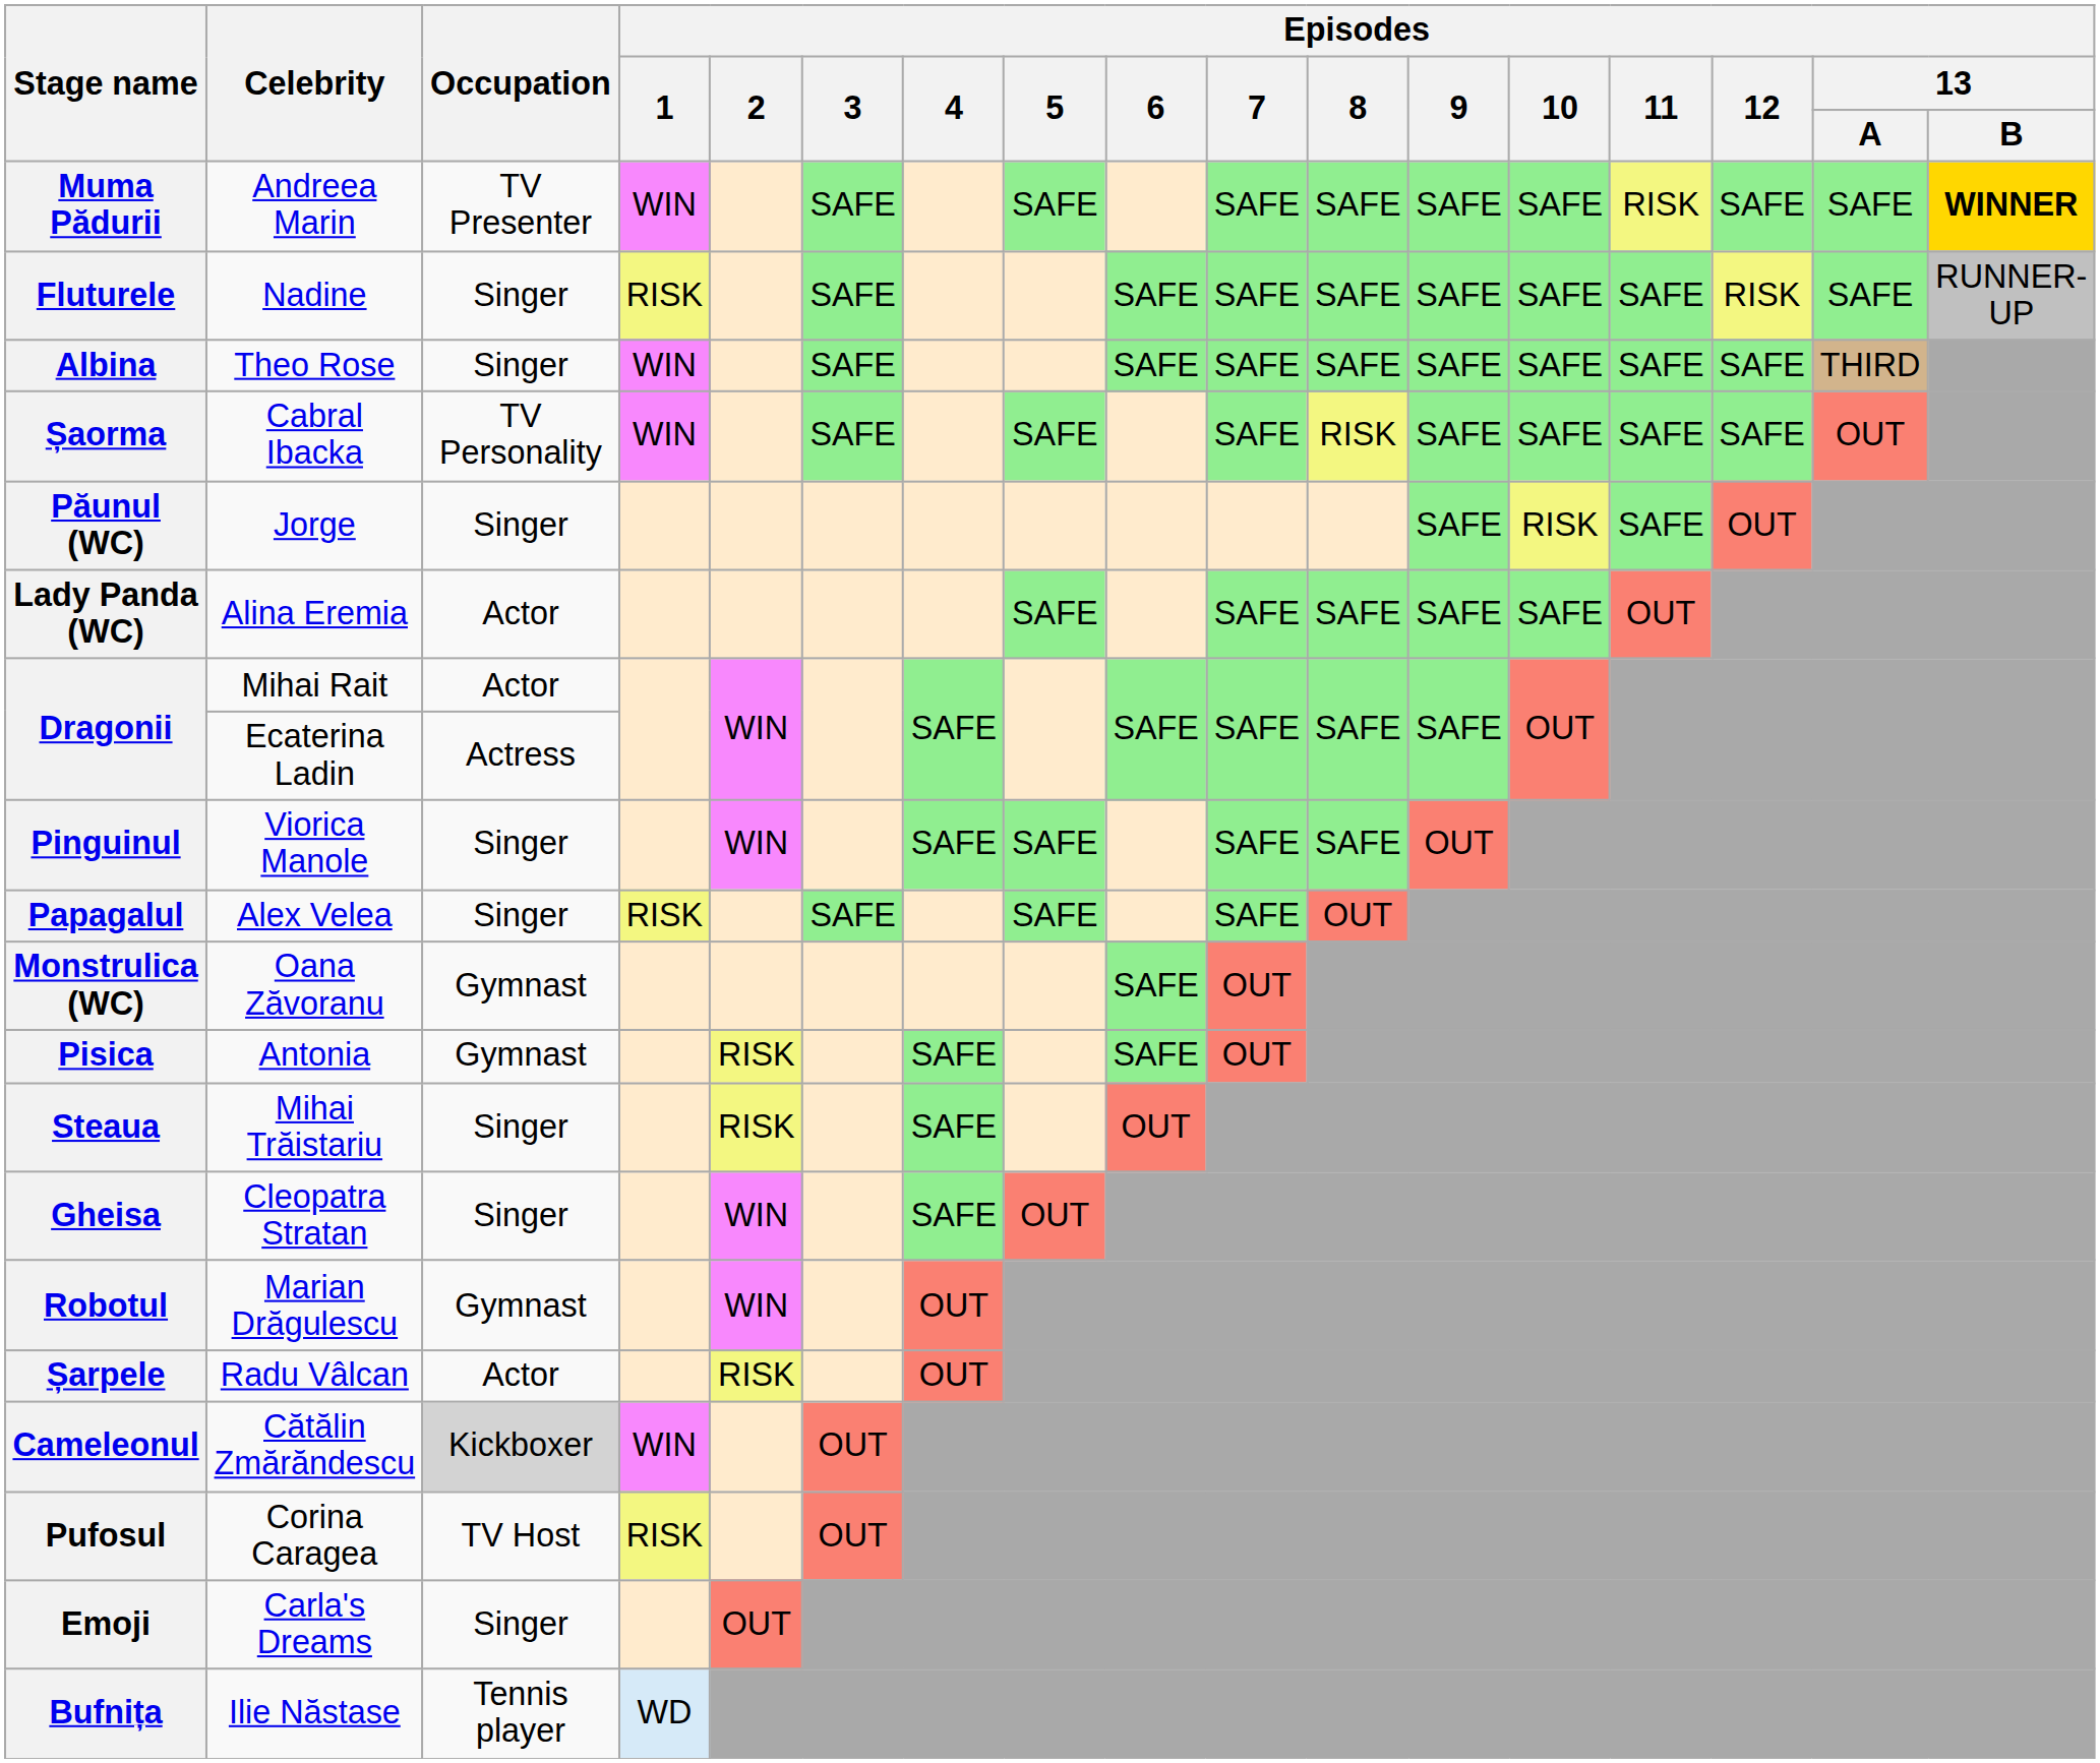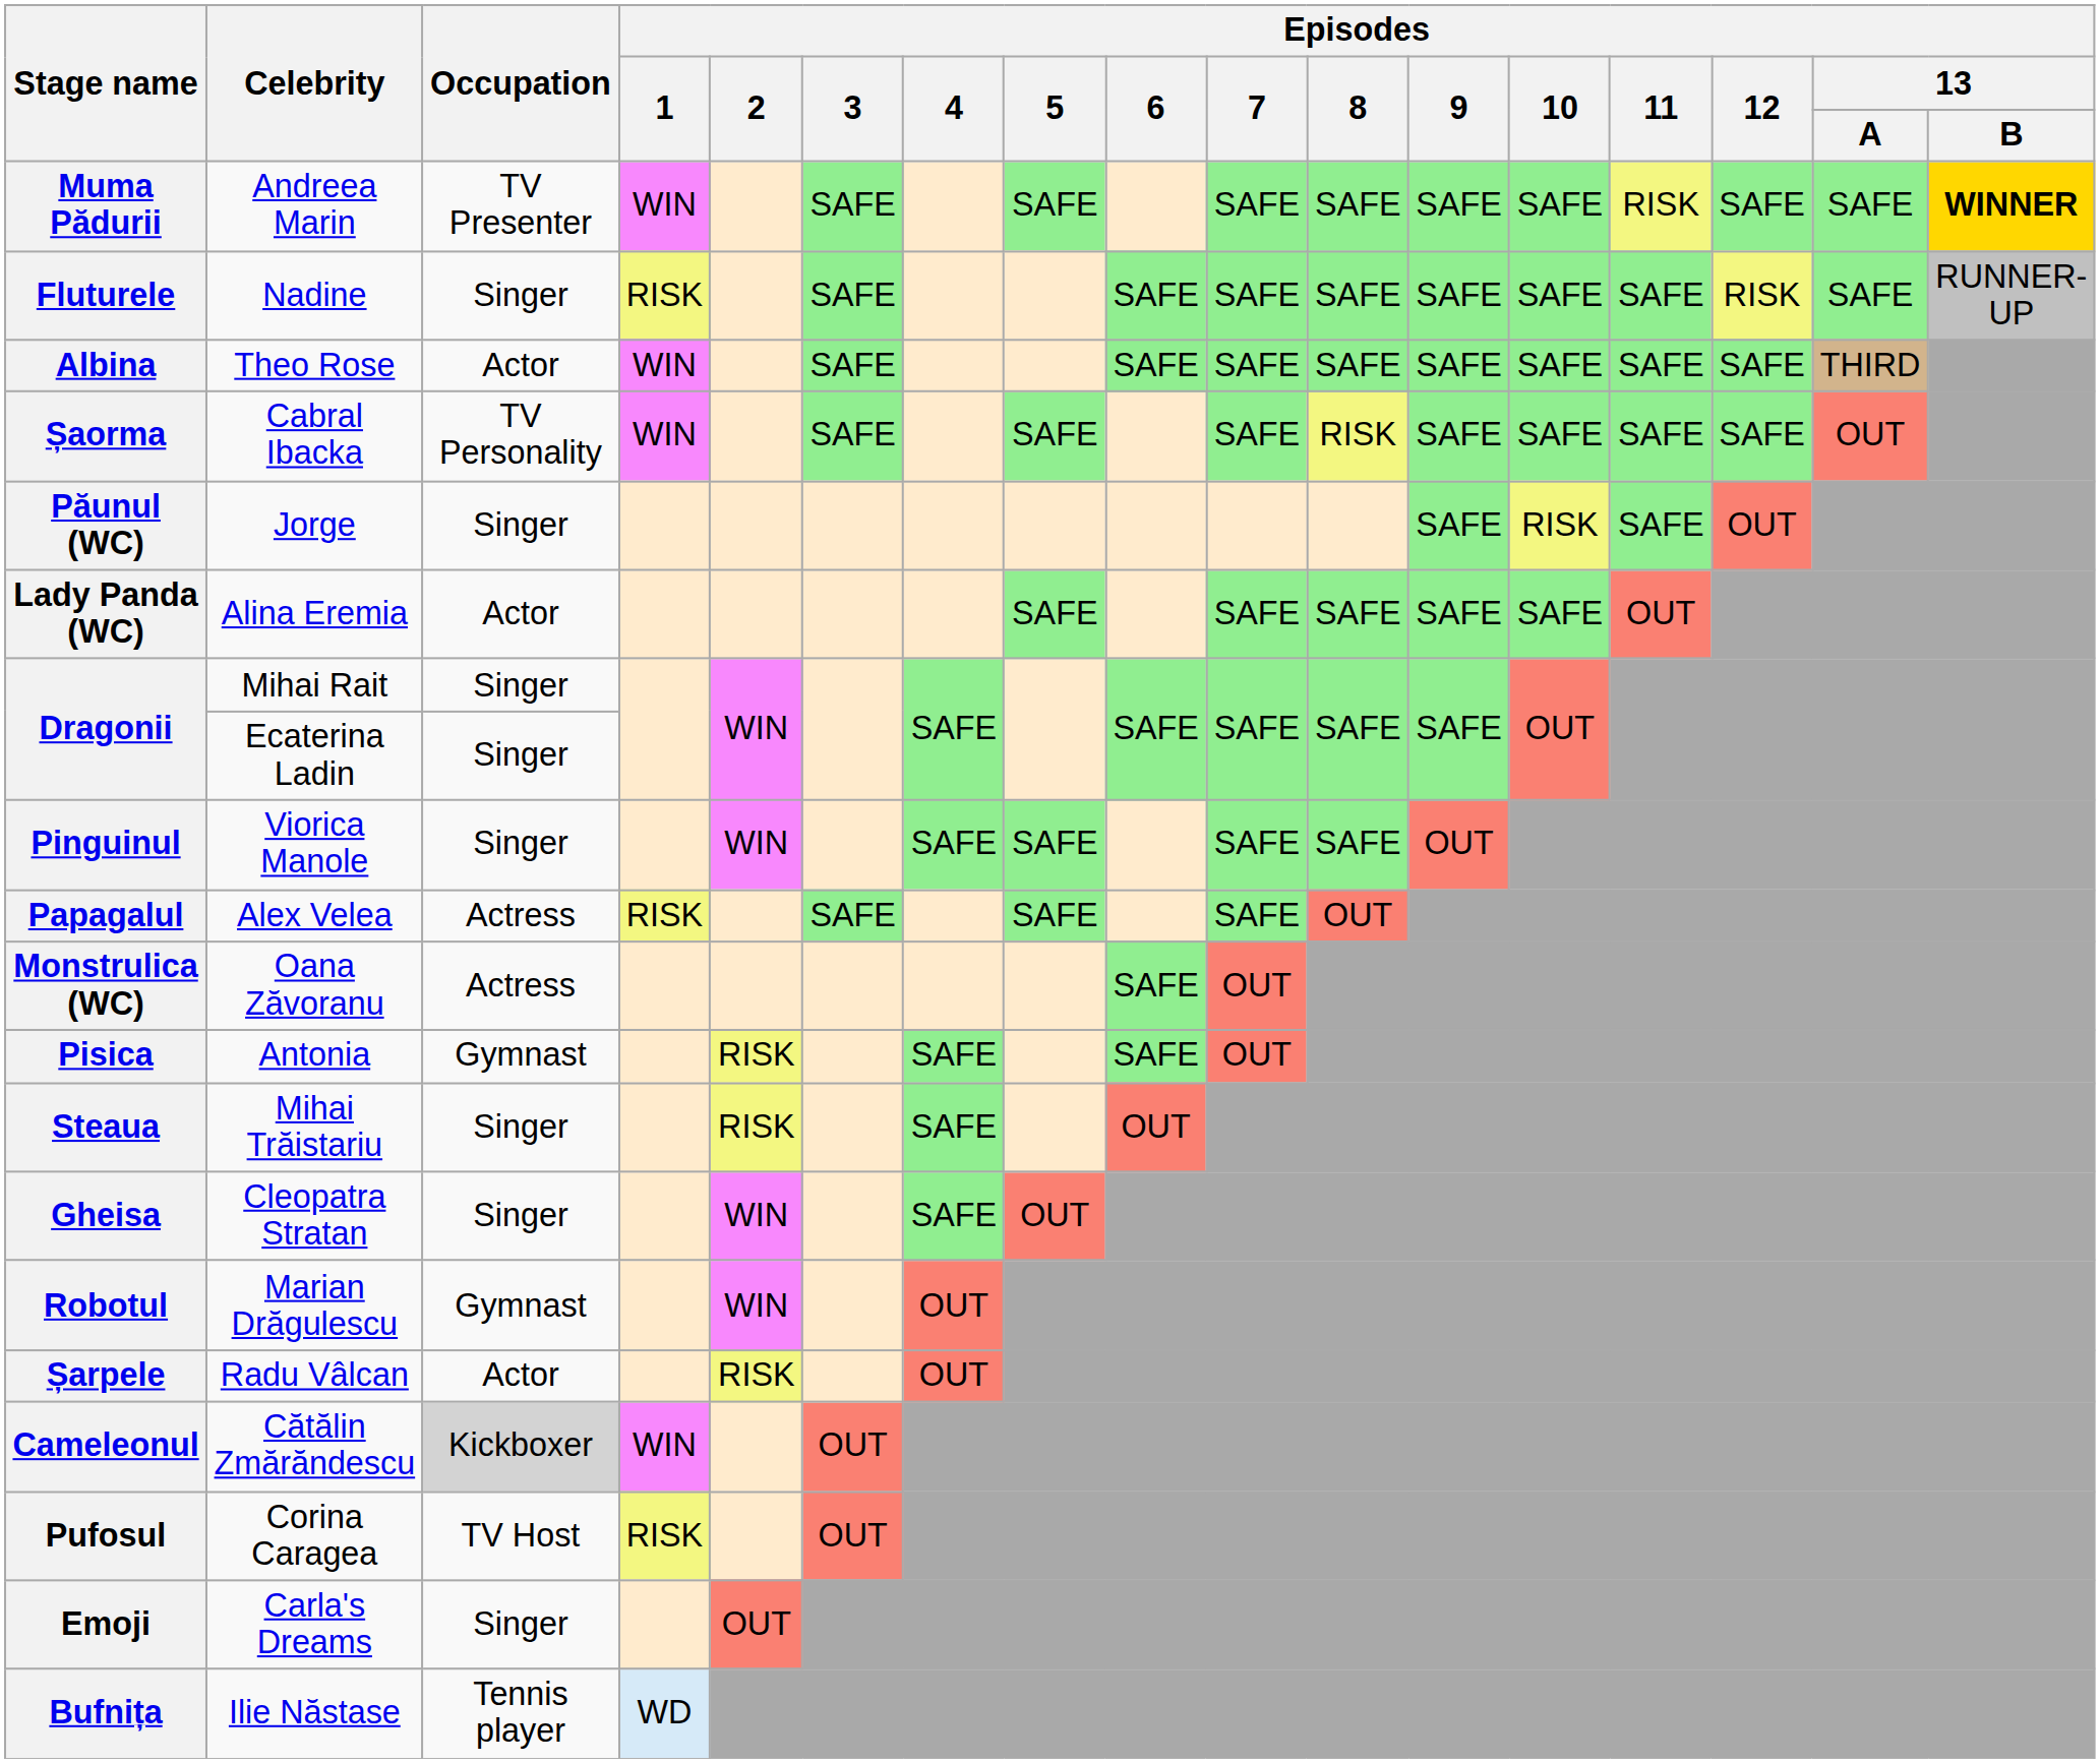 <table class="wikitable" style="text-align:center; ">
 <tr>
 <th rowspan=3>Stage name</th>
 <th rowspan=3>Celebrity</th>
 <th rowspan=3>Occupation</th>
 <th colspan="14">Episodes</th>
 </tr>
 <tr>
 <th rowspan="2">1</th>
 <th rowspan="2">2</th>
 <th rowspan="2">3</th>
 <th rowspan="2">4</th>
 <th rowspan="2">5</th>
 <th rowspan="2">6</th>
 <th rowspan="2">7</th>
 <th rowspan="2">8</th>
 <th rowspan="2">9</th>
 <th rowspan="2">10</th>
 <th rowspan="2">11</th>
 <th rowspan="2">12</th>
 <th colspan="3">13</th>
 </tr>
 <tr>
 <th>A</th>
 <th>B</th>
 </tr>
 <tr>
 <th><a href='#'>Muma Pădurii</a></th>
 <td><a href='#'>Andreea Marin</a></td>
 <td>TV Presenter</td>
 <td bgcolor=#F888FD>WIN</td>
 <td bgcolor="#FFEBCD"></td>
 <td bgcolor=lightgreen>SAFE</td>
 <td bgcolor="#FFEBCD"></td>
 <td bgcolor=lightgreen>SAFE</td>
 <td bgcolor="#FFEBCD"></td>
 <td bgcolor=lightgreen>SAFE</td>
 <td bgcolor=lightgreen>SAFE</td>
 <td bgcolor=lightgreen>SAFE</td>
 <td bgcolor=lightgreen>SAFE</td>
 <td bgcolor="#F3F781">RISK</td>
 <td bgcolor=lightgreen>SAFE</td>
 <td bgcolor=lightgreen>SAFE</td>
 <td bgcolor=gold><strong>WINNER</strong></td>
 </tr>
 <tr>
 <th><a href='#'>Fluturele</a></th>
 <td><a href='#'>Nadine</a></td>
 <td>Singer</td>
 <td bgcolor="#F3F781">RISK</td>
 <td bgcolor="#FFEBCD"></td>
 <td bgcolor=lightgreen>SAFE</td>
 <td bgcolor="#FFEBCD"></td>
 <td bgcolor="#FFEBCD"></td>
 <td bgcolor=lightgreen>SAFE</td>
 <td bgcolor=lightgreen>SAFE</td>
 <td bgcolor=lightgreen>SAFE</td>
 <td bgcolor=lightgreen>SAFE</td>
 <td bgcolor=lightgreen>SAFE</td>
 <td bgcolor=lightgreen>SAFE</td>
 <td bgcolor="#F3F781">RISK</td>
 <td bgcolor=lightgreen>SAFE</td>
 <td bgcolor=silver>RUNNER-UP</td>
 </tr>
 <tr>
 <th><a href='#'>Albina</a></th>
 <td><a href='#'>Theo Rose</a></td>
-<td>Singer</td>
+<td>Actor</td>
 <td bgcolor=#F888FD>WIN</td>
 <td bgcolor="#FFEBCD"></td>
 <td bgcolor=lightgreen>SAFE</td>
 <td bgcolor="#FFEBCD"></td>
 <td bgcolor="#FFEBCD"></td>
 <td bgcolor=lightgreen>SAFE</td>
 <td bgcolor=lightgreen>SAFE</td>
 <td bgcolor=lightgreen>SAFE</td>
 <td bgcolor=lightgreen>SAFE</td>
 <td bgcolor=lightgreen>SAFE</td>
 <td bgcolor=lightgreen>SAFE</td>
 <td bgcolor=lightgreen>SAFE</td>
 <td bgcolor=tan>THIRD</td>
 <td bgcolor=darkgrey colspan="1"></td>
 </tr>
 <tr>
 <th><a href='#'>Șaorma</a></th>
 <td><a href='#'>Cabral Ibacka</a></td>
 <td>TV Personality</td>
 <td bgcolor=#F888FD>WIN</td>
 <td bgcolor="#FFEBCD"></td>
 <td bgcolor=lightgreen>SAFE</td>
 <td bgcolor="#FFEBCD"></td>
 <td bgcolor=lightgreen>SAFE</td>
 <td bgcolor="#FFEBCD"></td>
 <td bgcolor=lightgreen>SAFE</td>
 <td bgcolor="#F3F781">RISK</td>
 <td bgcolor=lightgreen>SAFE</td>
 <td bgcolor=lightgreen>SAFE</td>
 <td bgcolor=lightgreen>SAFE</td>
 <td bgcolor=lightgreen>SAFE</td>
 <td bgcolor=salmon>OUT</td>
 <td bgcolor=darkgrey colspan="1"></td>
 </tr>
 <tr>
 <th><a href='#'>Păunul</a> (WC)</th>
 <td><a href='#'>Jorge</a></td>
 <td>Singer</td>
 <td bgcolor="#FFEBCD"></td>
 <td bgcolor="#FFEBCD"></td>
 <td bgcolor="#FFEBCD"></td>
 <td bgcolor="#FFEBCD"></td>
 <td bgcolor="#FFEBCD"></td>
 <td bgcolor="#FFEBCD"></td>
 <td bgcolor="#FFEBCD"></td>
 <td bgcolor="#FFEBCD"></td>
 <td bgcolor=lightgreen>SAFE</td>
 <td bgcolor="#F3F781">RISK</td>
 <td bgcolor=lightgreen>SAFE</td>
 <td bgcolor=salmon>OUT</td>
 <td bgcolor=darkgrey colspan="2"></td>
 </tr>
 <tr>
 <th>Lady Panda (WC)</th>
 <td><a href='#'>Alina Eremia</a></td>
 <td>Actor</td>
 <td bgcolor="#FFEBCD"></td>
 <td bgcolor="#FFEBCD"></td>
 <td bgcolor="#FFEBCD"></td>
 <td bgcolor="#FFEBCD"></td>
 <td bgcolor=lightgreen>SAFE</td>
 <td bgcolor="#FFEBCD"></td>
 <td bgcolor=lightgreen>SAFE</td>
 <td bgcolor=lightgreen>SAFE</td>
 <td bgcolor=lightgreen>SAFE</td>
 <td bgcolor=lightgreen>SAFE</td>
 <td bgcolor=salmon>OUT</td>
 <td bgcolor=darkgrey colspan="3"></td>
 </tr>
 <tr>
 <th rowspan="2"><a href='#'>Dragonii</a></th>
 <td>Mihai Rait</td>
-<td>Actor</td>
+<td>Singer</td>
 <td rowspan="2" bgcolor="#FFEBCD"></td>
 <td rowspan="2" bgcolor=#F888FD>WIN</td>
 <td rowspan="2" bgcolor="#FFEBCD"></td>
 <td rowspan="2" bgcolor=lightgreen>SAFE</td>
 <td rowspan="2" bgcolor="#FFEBCD"></td>
 <td rowspan="2" bgcolor=lightgreen>SAFE</td>
 <td rowspan="2" bgcolor=lightgreen>SAFE</td>
 <td rowspan="2" bgcolor=lightgreen>SAFE</td>
 <td rowspan="2" bgcolor=lightgreen>SAFE</td>
 <td rowspan="2" bgcolor=salmon>OUT</td>
 <td rowspan="2" bgcolor=darkgrey colspan="4"></td>
 </tr>
 <tr>
 <td>Ecaterina Ladin</td>
-<td>Actress</td>
+<td>Singer</td>
 </tr>
 <tr>
 <th><a href='#'>Pinguinul</a></th>
 <td><a href='#'>Viorica Manole</a></td>
 <td>Singer</td>
 <td bgcolor="#FFEBCD"></td>
 <td bgcolor=#F888FD>WIN</td>
 <td bgcolor="#FFEBCD"></td>
 <td bgcolor=lightgreen>SAFE</td>
 <td bgcolor=lightgreen>SAFE</td>
 <td bgcolor="#FFEBCD"></td>
 <td bgcolor=lightgreen>SAFE</td>
 <td bgcolor=lightgreen>SAFE</td>
 <td bgcolor=salmon>OUT</td>
 <td bgcolor=darkgrey colspan="5"></td>
 </tr>
 <tr>
 <th><a href='#'>Papagalul</a></th>
 <td><a href='#'>Alex Velea</a></td>
-<td>Singer</td>
+<td>Actress</td>
 <td bgcolor="#F3F781">RISK</td>
 <td bgcolor="#FFEBCD"></td>
 <td bgcolor=lightgreen>SAFE</td>
 <td bgcolor="#FFEBCD"></td>
 <td bgcolor=lightgreen>SAFE</td>
 <td bgcolor="#FFEBCD"></td>
 <td bgcolor=lightgreen>SAFE</td>
 <td bgcolor=salmon>OUT</td>
 <td bgcolor=darkgrey colspan="6"></td>
 </tr>
 <tr>
 <th><a href='#'>Monstrulica</a> (WC)</th>
 <td><a href='#'>Oana Zăvoranu</a></td>
-<td>Gymnast</td>
+<td>Actress</td>
 <td bgcolor="#FFEBCD"></td>
 <td bgcolor="#FFEBCD"></td>
 <td bgcolor="#FFEBCD"></td>
 <td bgcolor="#FFEBCD"></td>
 <td bgcolor="#FFEBCD"></td>
 <td bgcolor=lightgreen>SAFE</td>
 <td bgcolor=salmon>OUT</td>
 <td bgcolor=darkgrey colspan="7"></td>
 </tr>
 <tr>
 <th><a href='#'>Pisica</a></th>
 <td><a href='#'>Antonia</a></td>
 <td>Gymnast</td>
 <td bgcolor="#FFEBCD"></td>
 <td bgcolor="#F3F781">RISK</td>
 <td bgcolor="#FFEBCD"></td>
 <td bgcolor=lightgreen>SAFE</td>
 <td bgcolor="#FFEBCD"></td>
 <td bgcolor=lightgreen>SAFE</td>
 <td bgcolor=salmon>OUT</td>
 <td bgcolor=darkgrey colspan="7"></td>
 </tr>
 <tr>
 <th><a href='#'>Steaua</a></th>
 <td><a href='#'>Mihai Trăistariu</a></td>
 <td>Singer</td>
 <td bgcolor="#FFEBCD"></td>
 <td bgcolor="#F3F781">RISK</td>
 <td bgcolor="#FFEBCD"></td>
 <td bgcolor=lightgreen>SAFE</td>
 <td bgcolor="#FFEBCD"></td>
 <td bgcolor=salmon>OUT</td>
 <td bgcolor=darkgrey colspan="8"></td>
 </tr>
 <tr>
 <th><a href='#'>Gheisa</a></th>
 <td><a href='#'>Cleopatra Stratan</a></td>
 <td>Singer</td>
 <td bgcolor="#FFEBCD"></td>
 <td bgcolor=#F888FD>WIN</td>
 <td bgcolor="#FFEBCD"></td>
 <td bgcolor=lightgreen>SAFE</td>
 <td bgcolor="salmon">OUT</td>
 <td bgcolor=darkgrey colspan="9"></td>
 </tr>
 <tr>
 <th><a href='#'>Robotul</a></th>
 <td><a href='#'>Marian Drăgulescu</a></td>
 <td>Gymnast</td>
 <td bgcolor="#FFEBCD"></td>
 <td bgcolor=#F888FD>WIN</td>
 <td bgcolor="#FFEBCD"></td>
 <td bgcolor="salmon">OUT</td>
 <td bgcolor=darkgrey colspan="10"></td>
 </tr>
 <tr>
 <th><a href='#'>Șarpele</a></th>
 <td><a href='#'>Radu Vâlcan</a></td>
 <td>Actor</td>
 <td bgcolor="#FFEBCD"></td>
 <td bgcolor="#F3F781">RISK</td>
 <td bgcolor="#FFEBCD"></td>
 <td bgcolor="salmon">OUT</td>
 <td bgcolor=darkgrey colspan="10"></td>
 </tr>
 <tr>
 <th><a href='#'>Cameleonul</a></th>
 <td><a href='#'>Cătălin Zmărăndescu</a></td>
 <td style="background: lightgrey;">Kickboxer</td>
 <td bgcolor=#F888FD>WIN</td>
 <td bgcolor="#FFEBCD"></td>
 <td bgcolor="salmon">OUT</td>
 <td bgcolor=darkgrey colspan="11"></td>
 </tr>
 <tr>
 <th>Pufosul</th>
 <td>Corina Caragea</td>
 <td>TV Host</td>
 <td bgcolor="#F3F781">RISK</td>
 <td bgcolor="#FFEBCD"></td>
 <td bgcolor="salmon">OUT</td>
 <td bgcolor=darkgrey colspan="11"></td>
 </tr>
 <tr>
 <th>Emoji</th>
 <td><a href='#'>Carla's Dreams</a></td>
 <td>Singer</td>
 <td bgcolor="#FFEBCD"></td>
 <td bgcolor=salmon>OUT</td>
 <td bgcolor=darkgrey colspan="12"></td>
 </tr>
 <tr>
 <th><a href='#'>Bufnița</a></th>
 <td><a href='#'>Ilie Năstase</a></td>
 <td>Tennis player</td>
 <td bgcolor="#D6EAF8">WD</td>
 <td bgcolor=darkgrey colspan="13"></td>
 </tr>
 </table>
